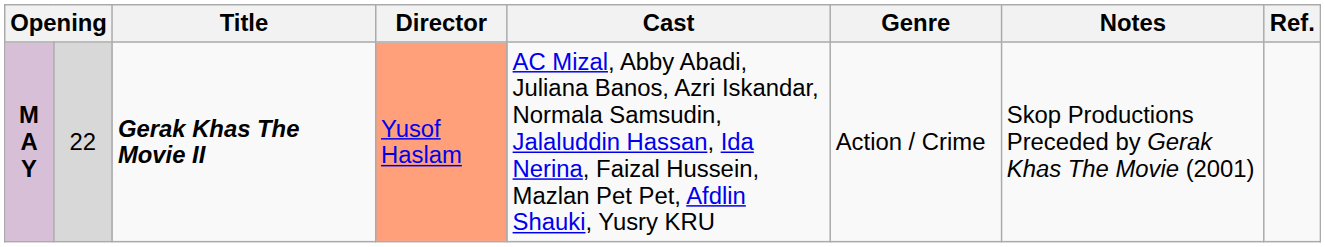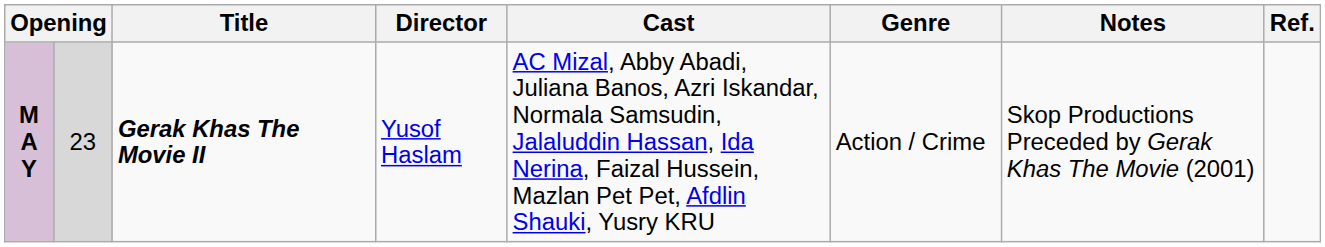 <table class="wikitable" width="100%">
 <tr>
 <th colspan="2">Opening</th>
 <th style="width:20%;">Title</th>
 <th style="width:10%;">Director</th>
 <th>Cast</th>
 <th style="width:13%">Genre</th>
 <th style="width:20%">Notes</th>
 <th>Ref.</th>
 </tr>
 <tr>
 <th rowspan=1 style="text-align:center; background:thistle;">M<br>A<br>Y</th>
-<td rowspan=1 style="text-align:center; background:#d8d8d8;">22</td>
+<td rowspan=1 style="text-align:center; background:#d8d8d8;">23</td>
 <td><strong><em>Gerak Khas The Movie II</em></strong></td>
-<td style="background: lightsalmon;"><a href='#'>Yusof Haslam</a></td>
+<td><a href='#'>Yusof Haslam</a></td>
 <td><a href='#'>AC Mizal</a>, Abby Abadi, Juliana Banos, Azri Iskandar, Normala Samsudin, <a href='#'>Jalaluddin Hassan</a>, <a href='#'>Ida Nerina</a>, Faizal Hussein, Mazlan Pet Pet, <a href='#'>Afdlin Shauki</a>, Yusry KRU</td>
 <td>Action / Crime</td>
 <td>Skop Productions<br>Preceded by <em>Gerak Khas The Movie</em> (2001)</td>
 <td></td>
 </tr>
 </table>
